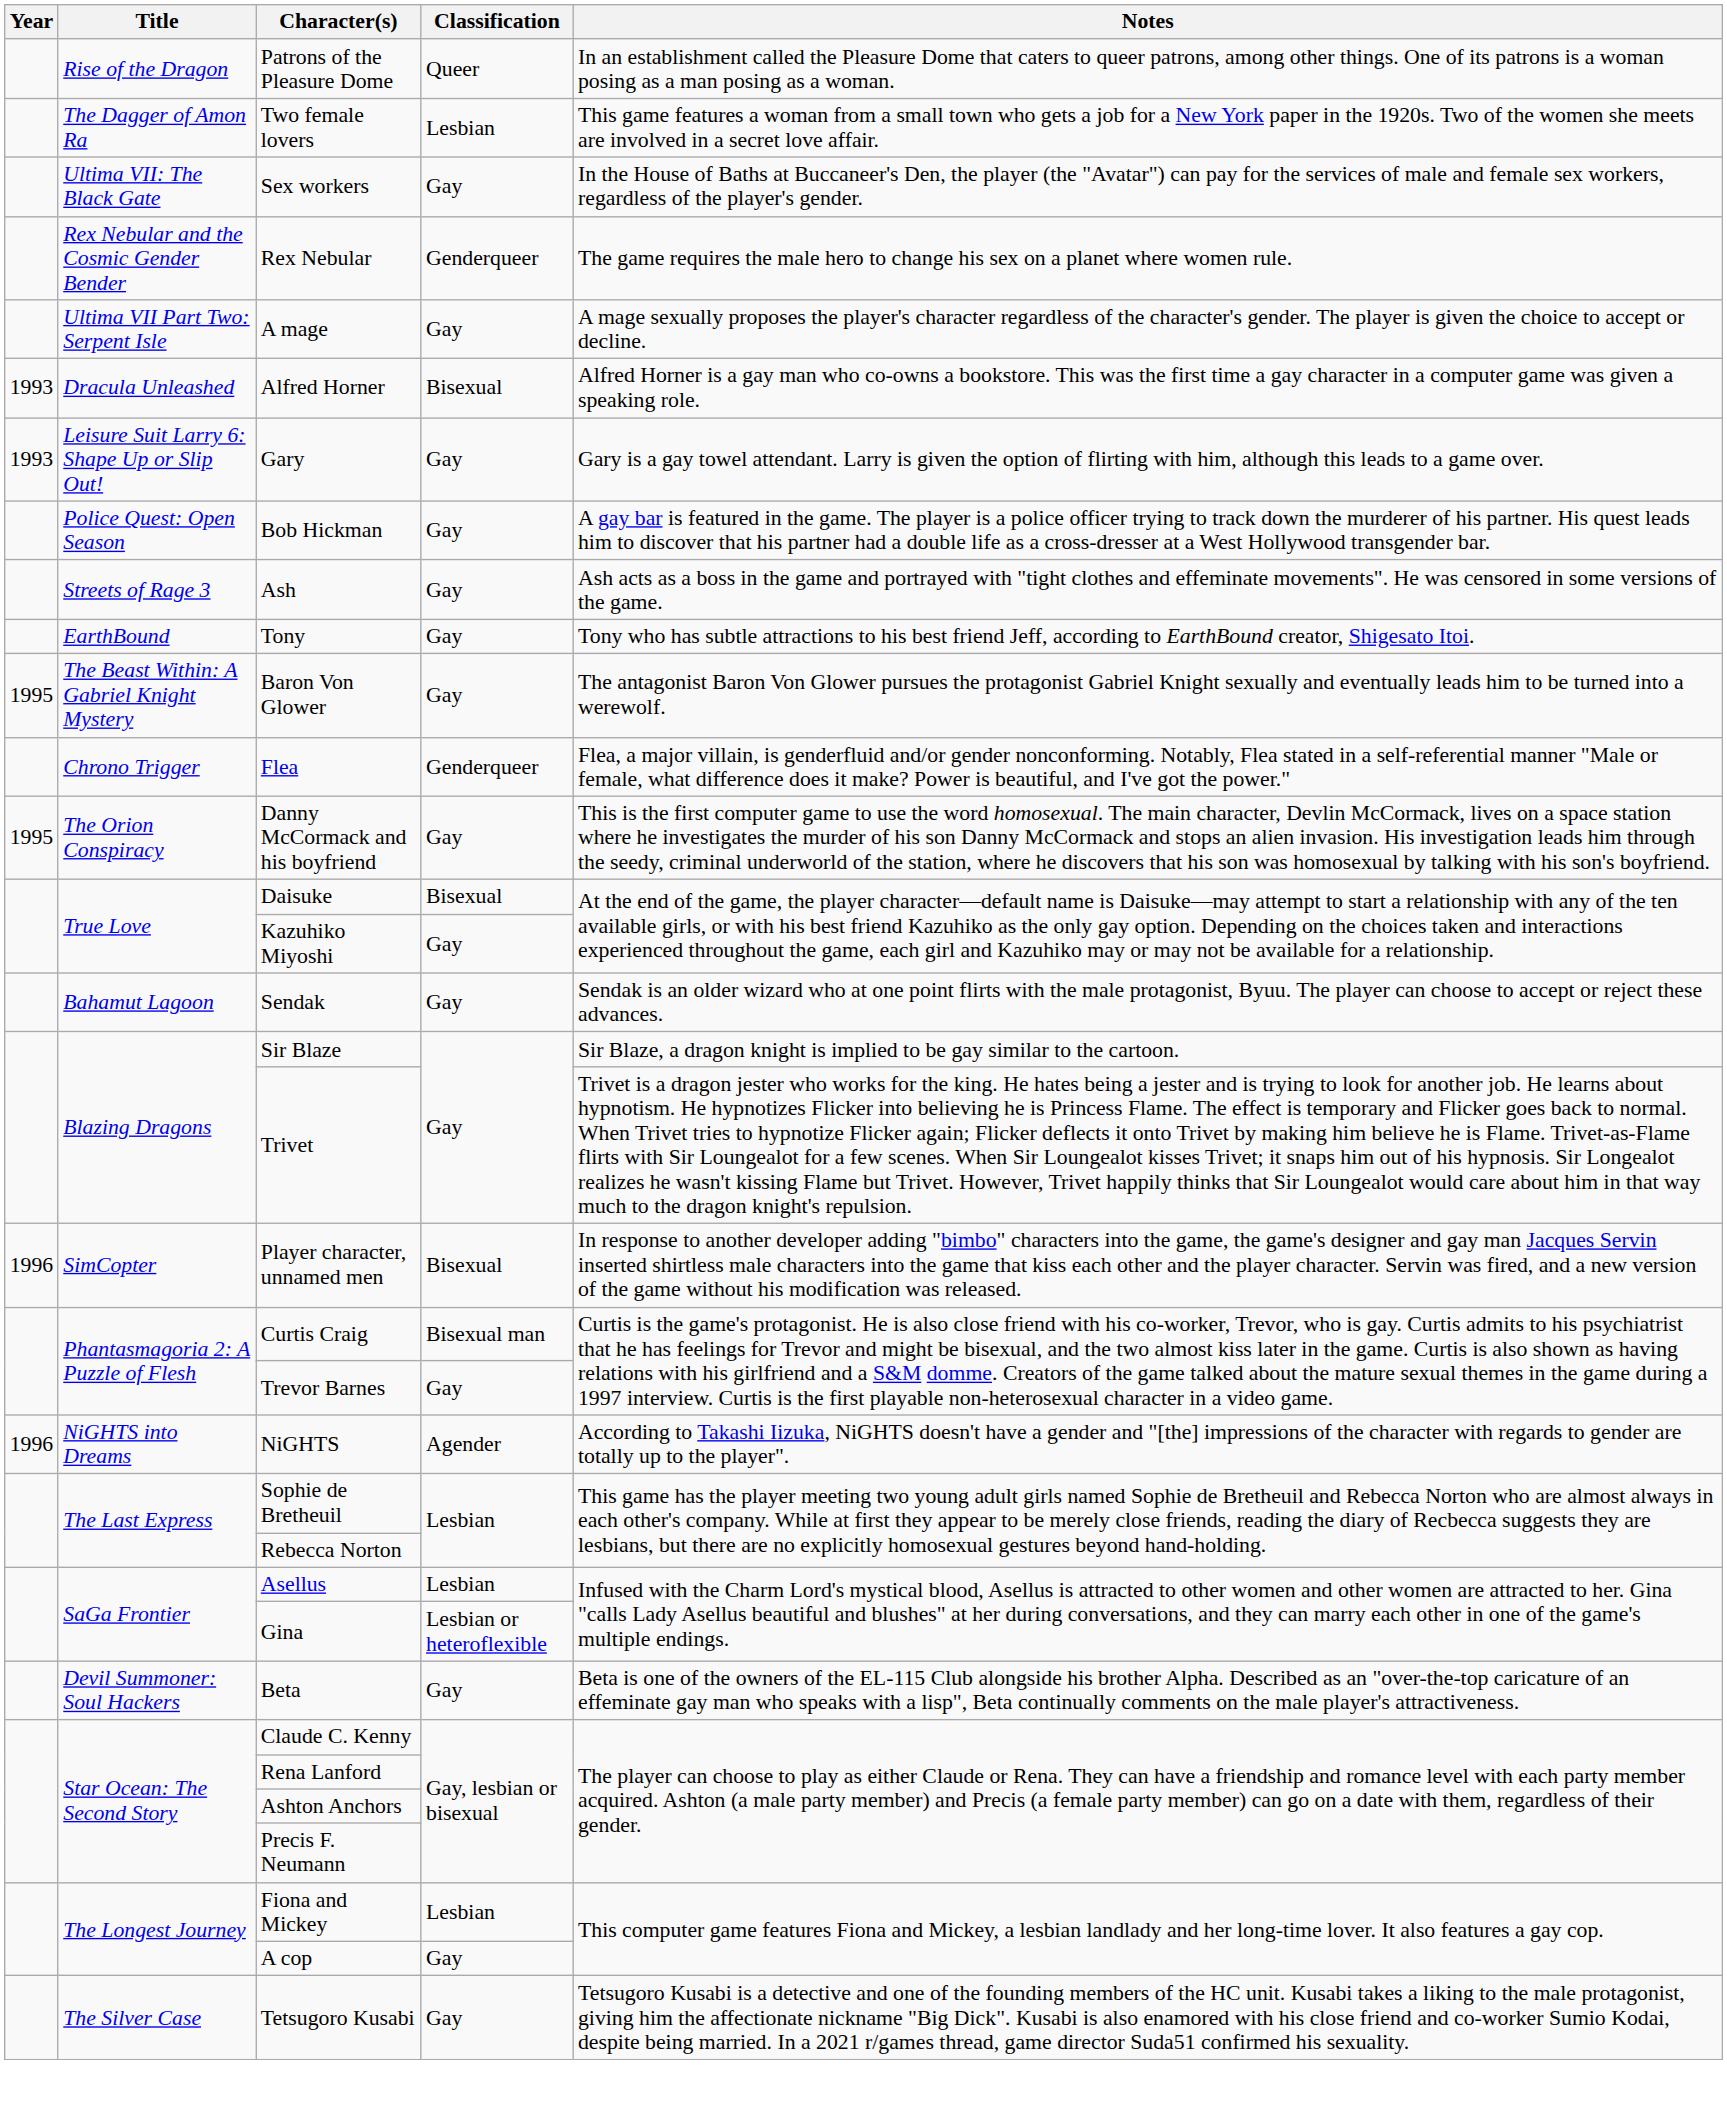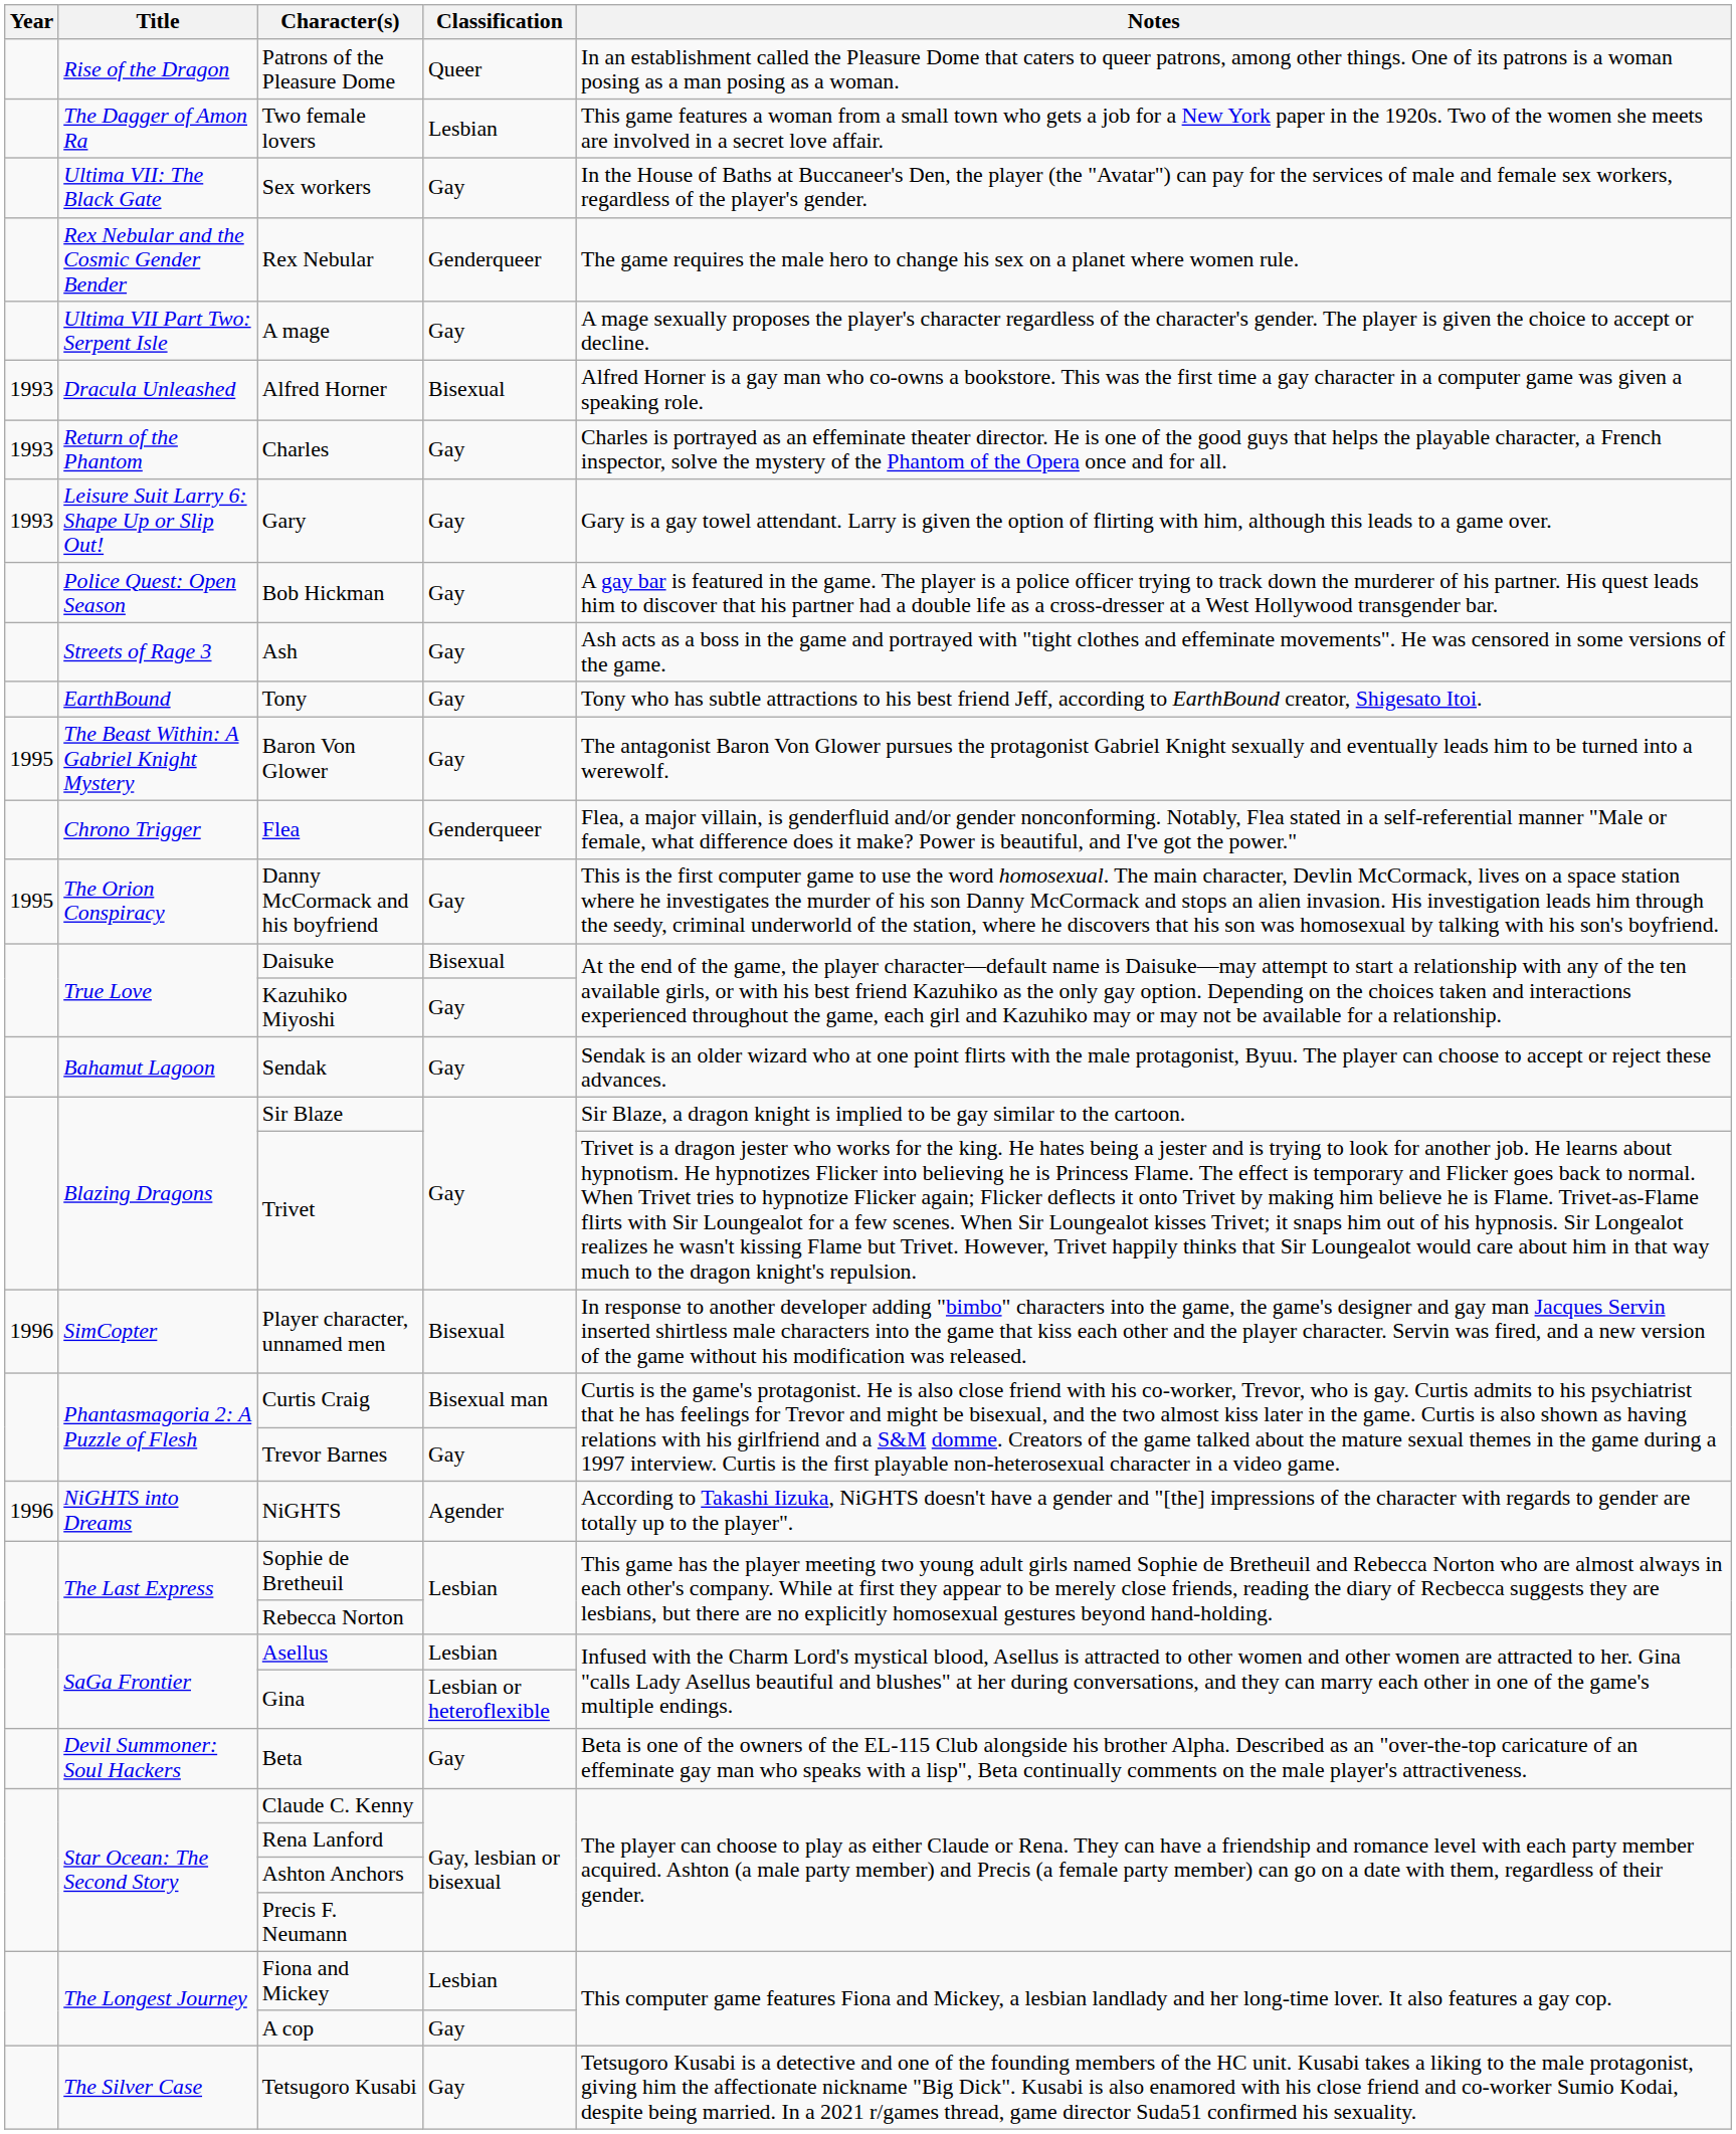 <table class="wikitable sortable" style="width: 100%">
 <tr>
 <th>Year</th>
 <th>Title</th>
 <th>Character(s)</th>
 <th>Classification</th>
 <th>Notes</th>
 </tr>
 <tr>
 <td></td>
 <td><em><a href='#'>Rise of the Dragon</a></em></td>
 <td>Patrons of the Pleasure Dome</td>
 <td>Queer</td>
 <td>In an establishment called the Pleasure Dome that caters to queer patrons, among other things. One of its patrons is a woman posing as a man posing as a woman.</td>
 </tr>
 <tr>
 <td></td>
 <td><em><a href='#'>The Dagger of Amon Ra</a></em></td>
 <td>Two female lovers</td>
 <td>Lesbian</td>
 <td>This game features a woman from a small town who gets a job for a <a href='#'>New York</a> paper in the 1920s. Two of the women she meets are involved in a secret love affair.</td>
 </tr>
 <tr>
 <td></td>
 <td><em><a href='#'>Ultima VII: The Black Gate</a></em></td>
 <td>Sex workers</td>
 <td>Gay</td>
 <td>In the House of Baths at Buccaneer's Den, the player (the "Avatar") can pay for the services of male and female sex workers, regardless of the player's gender.</td>
 </tr>
 <tr>
 <td></td>
 <td><em><a href='#'>Rex Nebular and the Cosmic Gender Bender</a></em></td>
 <td>Rex Nebular</td>
 <td>Genderqueer</td>
 <td>The game requires the male hero to change his sex on a planet where women rule.</td>
 </tr>
 <tr>
 <td></td>
 <td><em><a href='#'>Ultima VII Part Two: Serpent Isle</a></em></td>
 <td>A mage</td>
 <td>Gay</td>
 <td>A mage sexually proposes the player's character regardless of the character's gender. The player is given the choice to accept or decline.</td>
 </tr>
 <tr>
 <td>1993</td>
 <td><em><a href='#'>Dracula Unleashed</a></em></td>
 <td>Alfred Horner</td>
 <td>Bisexual</td>
 <td>Alfred Horner is a gay man who co-owns a bookstore. This was the first time a gay character in a computer game was given a speaking role.</td>
+</tr>
+<tr>
+<td>1993</td>
+<td><em><a href='#'>Return of the Phantom</a></em></td>
+<td>Charles</td>
+<td>Gay</td>
+<td>Charles is portrayed as an effeminate theater director. He is one of the good guys that helps the playable character, a French inspector, solve the mystery of the <a href='#'>Phantom of the Opera</a> once and for all.</td>
 </tr>
 <tr>
 <td>1993</td>
 <td><em><a href='#'>Leisure Suit Larry 6: Shape Up or Slip Out!</a></em></td>
 <td>Gary</td>
 <td>Gay</td>
 <td>Gary is a gay towel attendant. Larry is given the option of flirting with him, although this leads to a game over.</td>
 </tr>
 <tr>
 <td></td>
 <td><em><a href='#'>Police Quest: Open Season</a></em></td>
 <td>Bob Hickman</td>
 <td>Gay</td>
 <td>A <a href='#'>gay bar</a> is featured in the game. The player is a police officer trying to track down the murderer of his partner. His quest leads him to discover that his partner had a double life as a cross-dresser at a West Hollywood transgender bar.</td>
 </tr>
 <tr>
 <td></td>
 <td><em><a href='#'>Streets of Rage 3</a></em></td>
 <td>Ash</td>
 <td>Gay</td>
 <td>Ash acts as a boss in the game and portrayed with "tight clothes and effeminate movements". He was censored in some versions of the game.</td>
 </tr>
 <tr>
 <td></td>
 <td><em><a href='#'>EarthBound</a></em></td>
 <td>Tony</td>
 <td>Gay</td>
 <td>Tony who has subtle attractions to his best friend Jeff, according to <em>EarthBound</em> creator, <a href='#'>Shigesato Itoi</a>.</td>
 </tr>
 <tr>
 <td>1995</td>
 <td><em><a href='#'>The Beast Within: A Gabriel Knight Mystery</a></em></td>
 <td>Baron Von Glower</td>
 <td>Gay</td>
 <td>The antagonist Baron Von Glower pursues the protagonist Gabriel Knight sexually and eventually leads him to be turned into a werewolf.</td>
 </tr>
 <tr>
 <td></td>
 <td><em><a href='#'>Chrono Trigger</a></em></td>
 <td><a href='#'>Flea</a></td>
 <td>Genderqueer</td>
 <td>Flea, a major villain, is genderfluid and/or gender nonconforming. Notably, Flea stated in a self-referential manner  "Male or female, what difference does it make? Power is beautiful, and I've got the power."</td>
 </tr>
 <tr>
 <td>1995</td>
 <td><em><a href='#'>The Orion Conspiracy</a></em></td>
 <td>Danny McCormack and his boyfriend</td>
 <td>Gay</td>
 <td>This is the first computer game to use the word <em>homosexual</em>. The main character, Devlin McCormack, lives on a space station where he investigates the murder of his son Danny McCormack and stops an alien invasion. His investigation leads him through the seedy, criminal underworld of the station, where he discovers that his son was homosexual by talking with his son's boyfriend.</td>
 </tr>
 <tr>
 <td rowspan="2"></td>
 <td rowspan="2"><em><a href='#'>True Love</a></em></td>
 <td>Daisuke</td>
 <td>Bisexual</td>
 <td rowspan="2">At the end of the game, the player character—default name is Daisuke—may attempt to start a relationship with any of the ten available girls, or with his best friend Kazuhiko as the only gay option. Depending on the choices taken and interactions experienced throughout the game, each girl and Kazuhiko may or may not be available for a relationship.</td>
 </tr>
 <tr>
 <td>Kazuhiko Miyoshi</td>
 <td>Gay</td>
 </tr>
 <tr>
 <td></td>
 <td><em><a href='#'>Bahamut Lagoon</a></em></td>
 <td>Sendak</td>
 <td>Gay</td>
 <td>Sendak is an older wizard who at one point flirts with the male protagonist, Byuu. The player can choose to accept or reject these advances.</td>
 </tr>
 <tr>
 <td rowspan="2"></td>
 <td rowspan="2"><em><a href='#'>Blazing Dragons</a></em></td>
 <td>Sir Blaze</td>
 <td rowspan="2">Gay</td>
 <td>Sir Blaze, a dragon knight is implied to be gay similar to the cartoon.</td>
 </tr>
 <tr>
 <td>Trivet</td>
 <td>Trivet is a dragon jester who works for the king. He hates being a jester and is trying to look for another job. He learns about hypnotism. He hypnotizes Flicker into believing he is Princess Flame. The effect is temporary and Flicker goes back to normal. When Trivet tries to hypnotize Flicker again; Flicker deflects it onto Trivet by making him believe he is Flame. Trivet-as-Flame flirts with Sir Loungealot for a few scenes. When Sir Loungealot kisses Trivet; it snaps him out of his hypnosis. Sir Longealot realizes he wasn't kissing Flame but Trivet. However, Trivet happily thinks that Sir Loungealot would care about him in that way much to the dragon knight's repulsion.</td>
 </tr>
 <tr>
 <td>1996</td>
 <td><em><a href='#'>SimCopter</a></em></td>
 <td>Player character, unnamed men</td>
 <td>Bisexual</td>
 <td>In response to another developer adding "<a href='#'>bimbo</a>" characters into the game, the game's designer and gay man <a href='#'>Jacques Servin</a> inserted shirtless male characters into the game that kiss each other and the player character. Servin was fired, and a new version of the game without his modification was released.</td>
 </tr>
 <tr>
 <td rowspan="2"></td>
 <td rowspan="2"><em><a href='#'>Phantasmagoria 2: A Puzzle of Flesh</a></em></td>
 <td>Curtis Craig</td>
 <td>Bisexual man</td>
 <td rowspan="2">Curtis is the game's protagonist. He is also close friend with his co-worker, Trevor, who is gay. Curtis admits to his psychiatrist that he has feelings for Trevor and might be bisexual, and the two almost kiss later in the game. Curtis is also shown as having relations with his girlfriend and a <a href='#'>S&M</a> <a href='#'>domme</a>. Creators of the game talked about the mature sexual themes in the game during a 1997 interview. Curtis is the first playable non-heterosexual character in a video game.</td>
 </tr>
 <tr>
 <td>Trevor Barnes</td>
 <td>Gay</td>
 </tr>
 <tr>
 <td>1996</td>
 <td><a href='#'><em>NiGHTS into Dreams</em></a></td>
 <td>NiGHTS</td>
 <td>Agender</td>
 <td>According to <a href='#'>Takashi Iizuka</a>, NiGHTS doesn't have a gender and "[the] impressions of the character with regards to gender are totally up to the player".</td>
 </tr>
 <tr>
 <td rowspan="2"></td>
 <td rowspan="2"><em><a href='#'>The Last Express</a></em></td>
 <td>Sophie de Bretheuil</td>
 <td rowspan="2">Lesbian</td>
 <td rowspan="2">This game has the player meeting two young adult girls named Sophie de Bretheuil and Rebecca Norton who are almost always in each other's company. While at first they appear to be merely close friends, reading the diary of Recbecca suggests they are lesbians, but there are no explicitly homosexual gestures beyond hand-holding.</td>
 </tr>
 <tr>
 <td>Rebecca Norton</td>
 </tr>
 <tr>
 <td rowspan="2"></td>
 <td rowspan="2"><em><a href='#'>SaGa Frontier</a></em></td>
 <td><a href='#'>Asellus</a></td>
 <td>Lesbian</td>
 <td rowspan="2">Infused with the Charm Lord's mystical blood, Asellus is attracted to other women and other women are attracted to her. Gina "calls Lady Asellus beautiful and blushes" at her during conversations, and they can marry each other in one of the game's multiple endings.</td>
 </tr>
 <tr>
 <td>Gina</td>
 <td>Lesbian or <a href='#'>heteroflexible</a></td>
 </tr>
 <tr>
 <td></td>
 <td><em><a href='#'>Devil Summoner: Soul Hackers</a></em></td>
 <td>Beta</td>
 <td>Gay</td>
 <td>Beta is one of the owners of the EL-115 Club alongside his brother Alpha. Described as an "over-the-top caricature of an effeminate gay man who speaks with a lisp", Beta continually comments on the male player's attractiveness.</td>
 </tr>
 <tr>
 <td rowspan="4"></td>
 <td rowspan="4"><em><a href='#'>Star Ocean: The Second Story</a></em></td>
 <td>Claude C. Kenny</td>
 <td rowspan="4">Gay, lesbian or bisexual</td>
 <td rowspan="4">The player can choose to play as either Claude or Rena. They can have a friendship and romance level with each party member acquired. Ashton (a male party member) and Precis (a female party member) can go on a date with them, regardless of their gender.</td>
 </tr>
 <tr>
 <td>Rena Lanford</td>
 </tr>
 <tr>
 <td>Ashton Anchors</td>
 </tr>
 <tr>
 <td>Precis F. Neumann</td>
 </tr>
 <tr>
 <td rowspan="2"></td>
 <td rowspan="2"><em><a href='#'>The Longest Journey</a></em></td>
 <td>Fiona and Mickey</td>
 <td>Lesbian</td>
 <td rowspan="2">This computer game features Fiona and Mickey, a lesbian landlady and her long-time lover. It also features a gay cop.</td>
 </tr>
 <tr>
 <td>A cop</td>
 <td>Gay</td>
 </tr>
 <tr>
 <td rowspan="4"></td>
 <td rowspan="4"><em><a href='#'>The Silver Case</a></em></td>
 <td>Tetsugoro Kusabi</td>
 <td rowspan="4">Gay</td>
 <td rowspan="4">Tetsugoro Kusabi is a detective and one of the founding members of the HC unit. Kusabi takes a liking to the male protagonist, giving him the affectionate nickname "Big Dick". Kusabi is also enamored with his close friend and co-worker Sumio Kodai, despite being married. In a 2021 r/games thread, game director Suda51 confirmed his sexuality.</td>
 </tr>
 </table>
